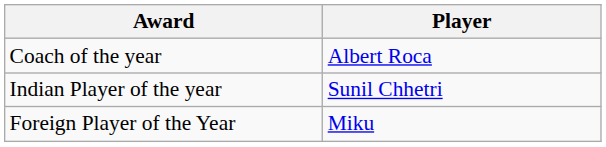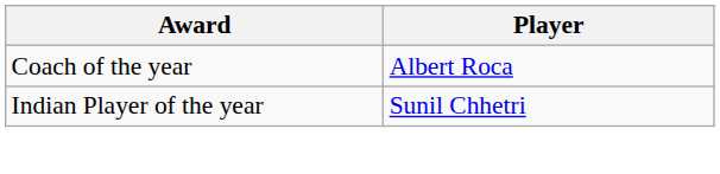 <table class="wikitable" style="text-align:left">
 <tr>
 <th style="width:230px;">Award</th>
 <th style="width:200px;">Player</th>
 </tr>
 <tr>
 <td>Coach of the year</td>
 <td> <a href='#'>Albert Roca</a></td>
 </tr>
 <tr>
 <td>Indian Player of the year</td>
 <td> <a href='#'>Sunil Chhetri</a></td>
 </tr>
-<tr>
-<td>Foreign Player of the Year</td>
-<td> <a href='#'>Miku</a></td>
-</tr>
 </table>
